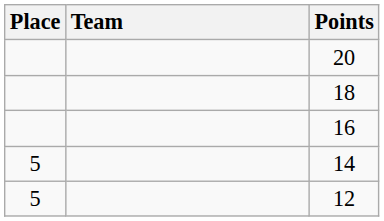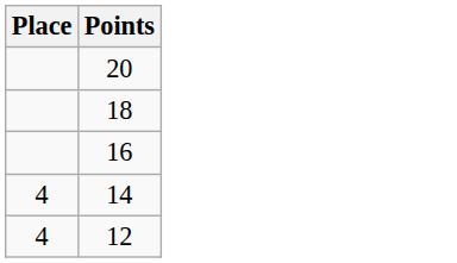 <table class="wikitable" style="text-align:center; margin-top:0; margin-bottom:0;">
 <tr>
 <th>Place</th>
-<th style="width:10.5em; text-align:left;">Team</th>
 <th>Points</th>
 </tr>
 <tr>
 <td></td>
-<td align=left></td>
 <td>20</td>
 </tr>
 <tr>
 <td></td>
-<td align=left></td>
 <td>18</td>
 </tr>
 <tr>
 <td></td>
-<td align=left></td>
 <td>16</td>
 </tr>
 <tr>
-<td>5</td>
-<td align=left></td>
+<td>4</td>
 <td>14</td>
 </tr>
 <tr>
-<td>5</td>
-<td align=left></td>
+<td>4</td>
 <td>12</td>
 </tr>
 </table>
